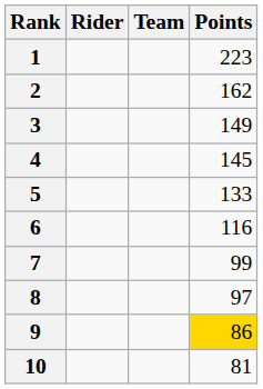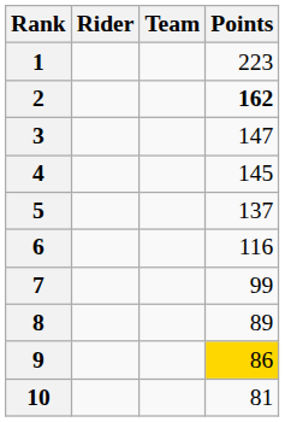 <table class="wikitable">
 <tr>
 <th scope="col">Rank</th>
 <th scope="col">Rider</th>
 <th scope="col">Team</th>
 <th scope="col">Points</th>
 </tr>
 <tr>
 <th scope="row">1</th>
 <td> </td>
 <td></td>
 <td style="text-align:right;">223</td>
 </tr>
 <tr>
 <th scope="row">2</th>
 <td></td>
 <td></td>
-<td style="text-align:right;">162</td>
+<td style="text-align:right;"><strong>162</strong></td>
 </tr>
 <tr>
 <th scope="row">3</th>
 <td></td>
 <td></td>
-<td style="text-align:right;">149</td>
+<td style="text-align:right;">147</td>
 </tr>
 <tr>
 <th scope="row">4</th>
 <td></td>
 <td></td>
 <td style="text-align:right;">145</td>
 </tr>
 <tr>
 <th scope="row">5</th>
 <td> </td>
 <td></td>
-<td style="text-align:right;">133</td>
+<td style="text-align:right;">137</td>
 </tr>
 <tr>
 <th scope="row">6</th>
 <td></td>
 <td></td>
 <td style="text-align:right;">116</td>
 </tr>
 <tr>
 <th scope="row">7</th>
 <td></td>
 <td></td>
 <td style="text-align:right;">99</td>
 </tr>
 <tr>
 <th scope="row">8</th>
 <td></td>
 <td></td>
-<td style="text-align:right;">97</td>
+<td style="text-align:right;">89</td>
 </tr>
 <tr>
 <th scope="row">9</th>
 <td></td>
 <td></td>
 <td style="background: gold; text-align:right;">86</td>
 </tr>
 <tr>
 <th scope="row">10</th>
 <td></td>
 <td></td>
 <td style="text-align:right;">81</td>
 </tr>
 </table>
